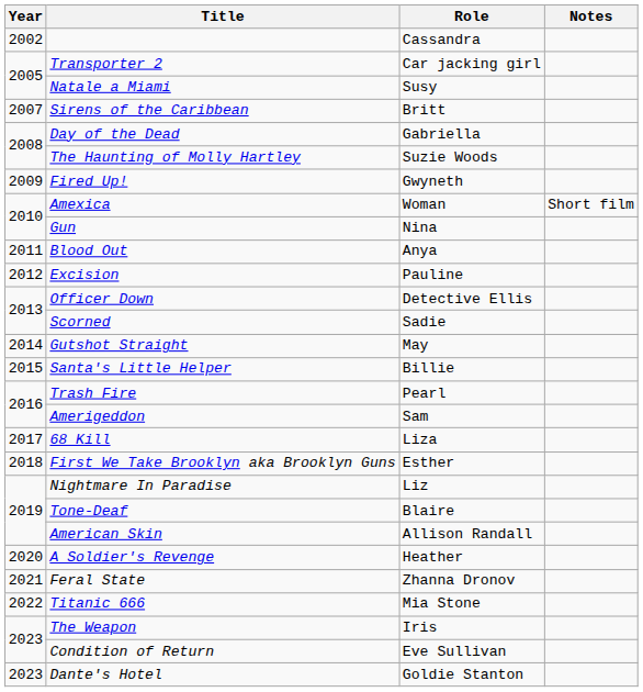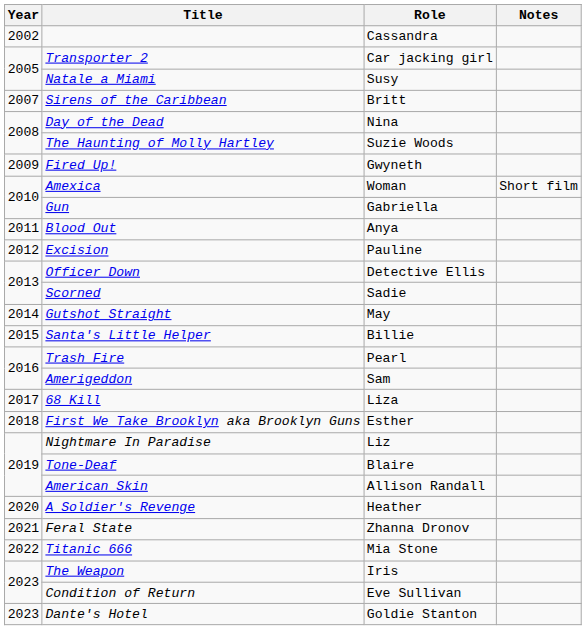 <table class="wikitable sortable">
 <tr>
 <th>Year</th>
 <th>Title</th>
 <th>Role</th>
 <th class="unsortable">Notes</th>
 </tr>
 <tr>
 <td>2002</td>
 <td><em></em></td>
 <td>Cassandra</td>
 <td></td>
 </tr>
 <tr>
 <td rowspan=2>2005</td>
 <td><em><a href='#'>Transporter 2</a></em></td>
 <td>Car jacking girl</td>
 <td></td>
 </tr>
 <tr>
 <td><em><a href='#'>Natale a Miami</a></em></td>
 <td>Susy</td>
 <td></td>
 </tr>
 <tr>
 <td>2007</td>
 <td><em><a href='#'>Sirens of the Caribbean</a></em></td>
 <td>Britt</td>
 <td></td>
 </tr>
 <tr>
 <td rowspan=2>2008</td>
 <td><em><a href='#'>Day of the Dead</a></em></td>
-<td>Gabriella</td>
+<td>Nina</td>
 <td></td>
 </tr>
 <tr>
 <td><em><a href='#'>The Haunting of Molly Hartley</a></em></td>
 <td>Suzie Woods</td>
 <td></td>
 </tr>
 <tr>
 <td>2009</td>
 <td><em><a href='#'>Fired Up!</a></em></td>
 <td>Gwyneth</td>
 <td></td>
 </tr>
 <tr>
 <td rowspan=2>2010</td>
 <td><em><a href='#'>Amexica</a></em></td>
 <td>Woman</td>
 <td>Short film</td>
 </tr>
 <tr>
 <td><em><a href='#'>Gun</a></em></td>
-<td>Nina</td>
+<td>Gabriella</td>
 <td></td>
 </tr>
 <tr>
 <td>2011</td>
 <td><em><a href='#'>Blood Out</a></em></td>
 <td>Anya</td>
 <td></td>
 </tr>
 <tr>
 <td>2012</td>
 <td><em><a href='#'>Excision</a></em></td>
 <td>Pauline</td>
 <td></td>
 </tr>
 <tr>
 <td rowspan=2>2013</td>
 <td><em><a href='#'>Officer Down</a></em></td>
 <td>Detective Ellis</td>
 <td></td>
 </tr>
 <tr>
 <td><em><a href='#'>Scorned</a></em></td>
 <td>Sadie</td>
 <td></td>
 </tr>
 <tr>
 <td>2014</td>
 <td><em><a href='#'>Gutshot Straight</a></em></td>
 <td>May</td>
 <td></td>
 </tr>
 <tr>
 <td>2015</td>
 <td><em><a href='#'>Santa's Little Helper</a></em></td>
 <td>Billie</td>
 <td></td>
 </tr>
 <tr>
 <td rowspan=2>2016</td>
 <td><em><a href='#'>Trash Fire</a></em></td>
 <td>Pearl</td>
 <td></td>
 </tr>
 <tr>
 <td><em><a href='#'>Amerigeddon</a></em></td>
 <td>Sam</td>
 <td></td>
 </tr>
 <tr>
 <td>2017</td>
 <td><em><a href='#'>68 Kill</a></em></td>
 <td>Liza</td>
 <td></td>
 </tr>
 <tr>
 <td>2018</td>
 <td><em><a href='#'>First We Take Brooklyn</a> aka Brooklyn Guns</em></td>
 <td>Esther</td>
 <td></td>
 </tr>
 <tr>
 <td rowspan=3>2019</td>
 <td><em>Nightmare In Paradise</em></td>
 <td>Liz</td>
 <td></td>
 </tr>
 <tr>
 <td><em><a href='#'>Tone-Deaf</a></em></td>
 <td>Blaire</td>
 <td></td>
 </tr>
 <tr>
 <td><em><a href='#'>American Skin</a></em></td>
 <td>Allison Randall</td>
 <td></td>
 </tr>
 <tr>
 <td>2020</td>
 <td><em><a href='#'>A Soldier's Revenge</a></em></td>
 <td>Heather</td>
 <td></td>
 </tr>
 <tr>
 <td>2021</td>
 <td><em>Feral State</em></td>
 <td>Zhanna Dronov</td>
 <td></td>
 </tr>
 <tr>
 <td>2022</td>
 <td><em><a href='#'>Titanic 666</a></em></td>
 <td>Mia Stone</td>
 <td></td>
 </tr>
 <tr>
 <td rowspan=2>2023</td>
 <td><a href='#'><em>The Weapon</em></a></td>
 <td>Iris</td>
 <td></td>
 </tr>
 <tr>
 <td><em>Condition of Return</em></td>
 <td>Eve Sullivan</td>
 <td></td>
 </tr>
 <tr>
 <td>2023</td>
 <td><em>Dante's Hotel</em></td>
 <td>Goldie Stanton</td>
 </tr>
 </table>
